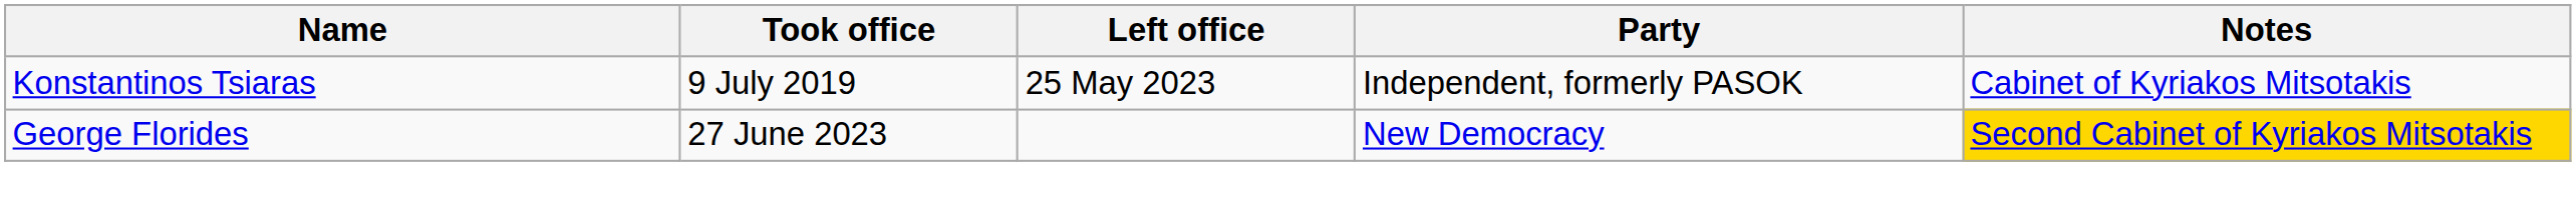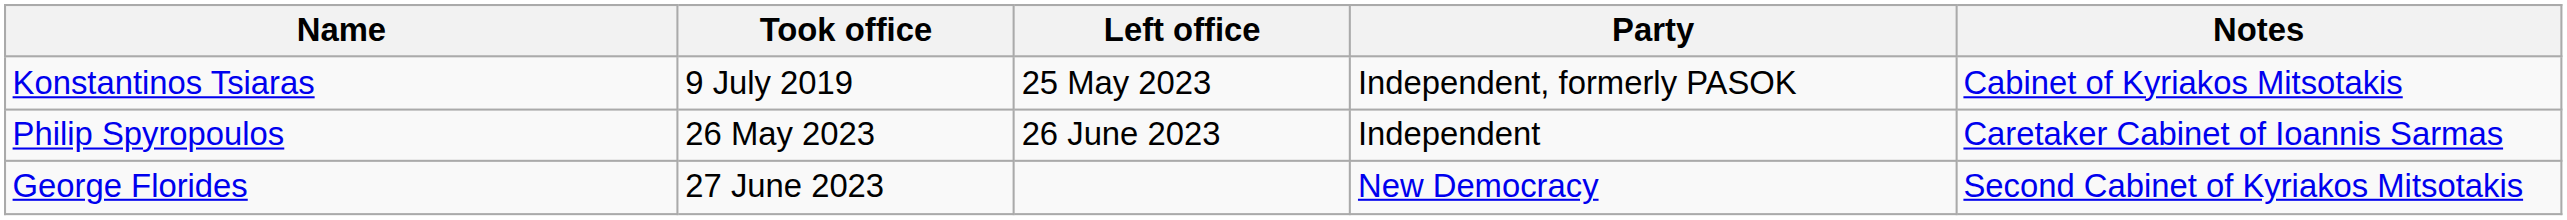 <table class="wikitable">
 <tr>
 <th width="20%">Name</th>
 <th width="10%">Took office</th>
 <th width="10%">Left office</th>
 <th width="18%">Party</th>
 <th width="18%">Notes</th>
 </tr>
 <tr>
 <td><a href='#'>Konstantinos Tsiaras</a></td>
 <td>9 July 2019</td>
 <td>25 May 2023</td>
 <td>Independent, formerly PASOK</td>
 <td><a href='#'>Cabinet of Kyriakos Mitsotakis</a></td>
 </tr>
 <tr>
+<td><a href='#'>Philip Spyropoulos</a></td>
+<td>26 May 2023</td>
+<td>26 June 2023</td>
+<td>Independent</td>
+<td><a href='#'>Caretaker Cabinet of Ioannis Sarmas</a></td>
+</tr>
+<tr>
 <td><a href='#'>George Florides</a></td>
 <td>27 June 2023</td>
 <td></td>
 <td><a href='#'>New Democracy</a></td>
-<td style="background: gold;"><a href='#'>Second Cabinet of Kyriakos Mitsotakis</a></td>
+<td><a href='#'>Second Cabinet of Kyriakos Mitsotakis</a></td>
 </tr>
 </table>
